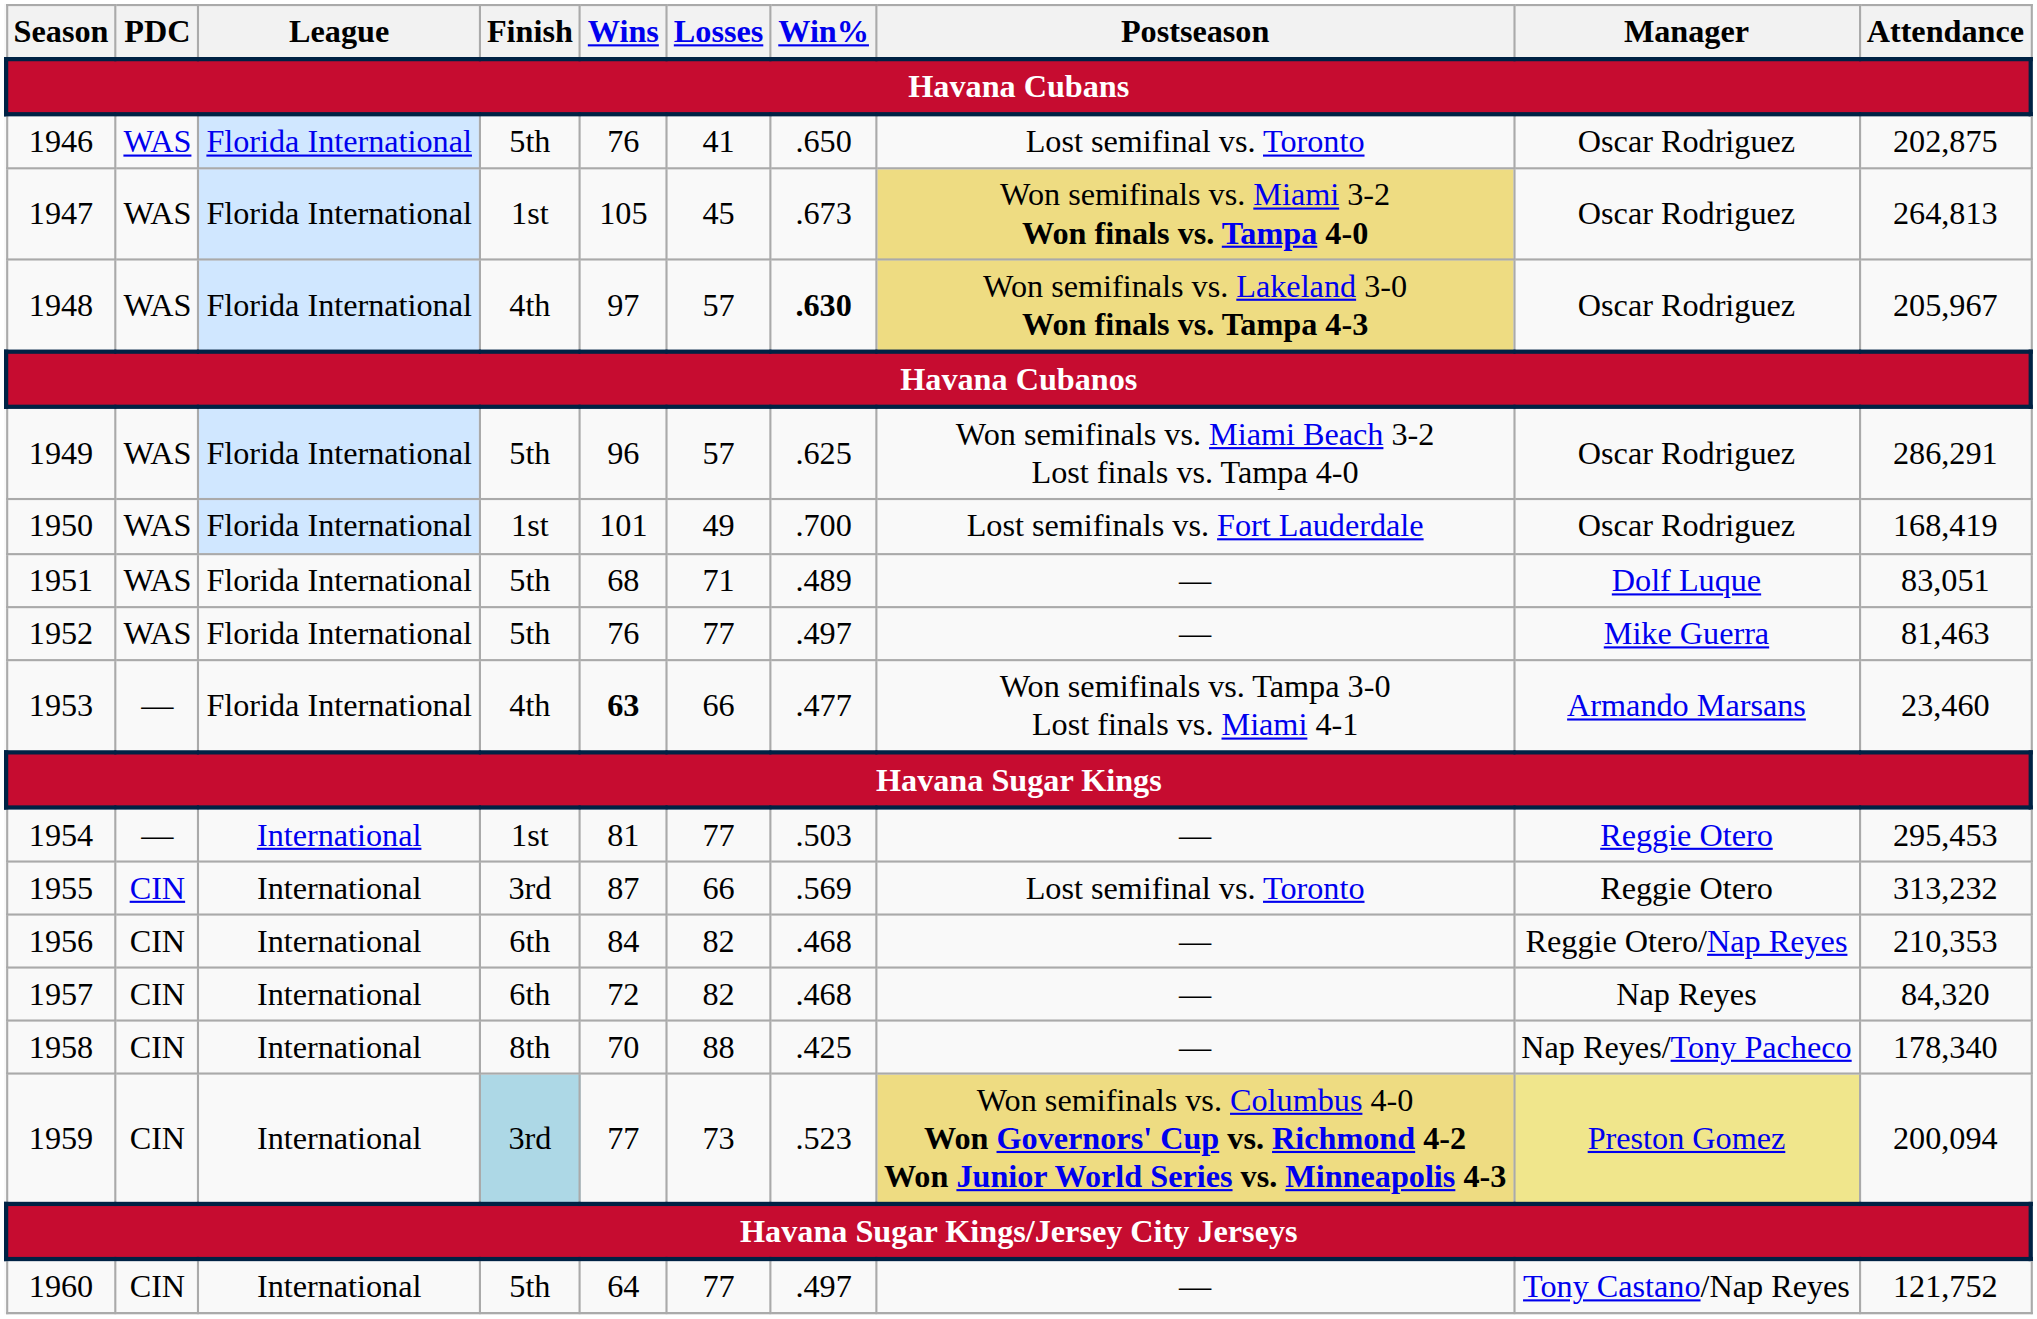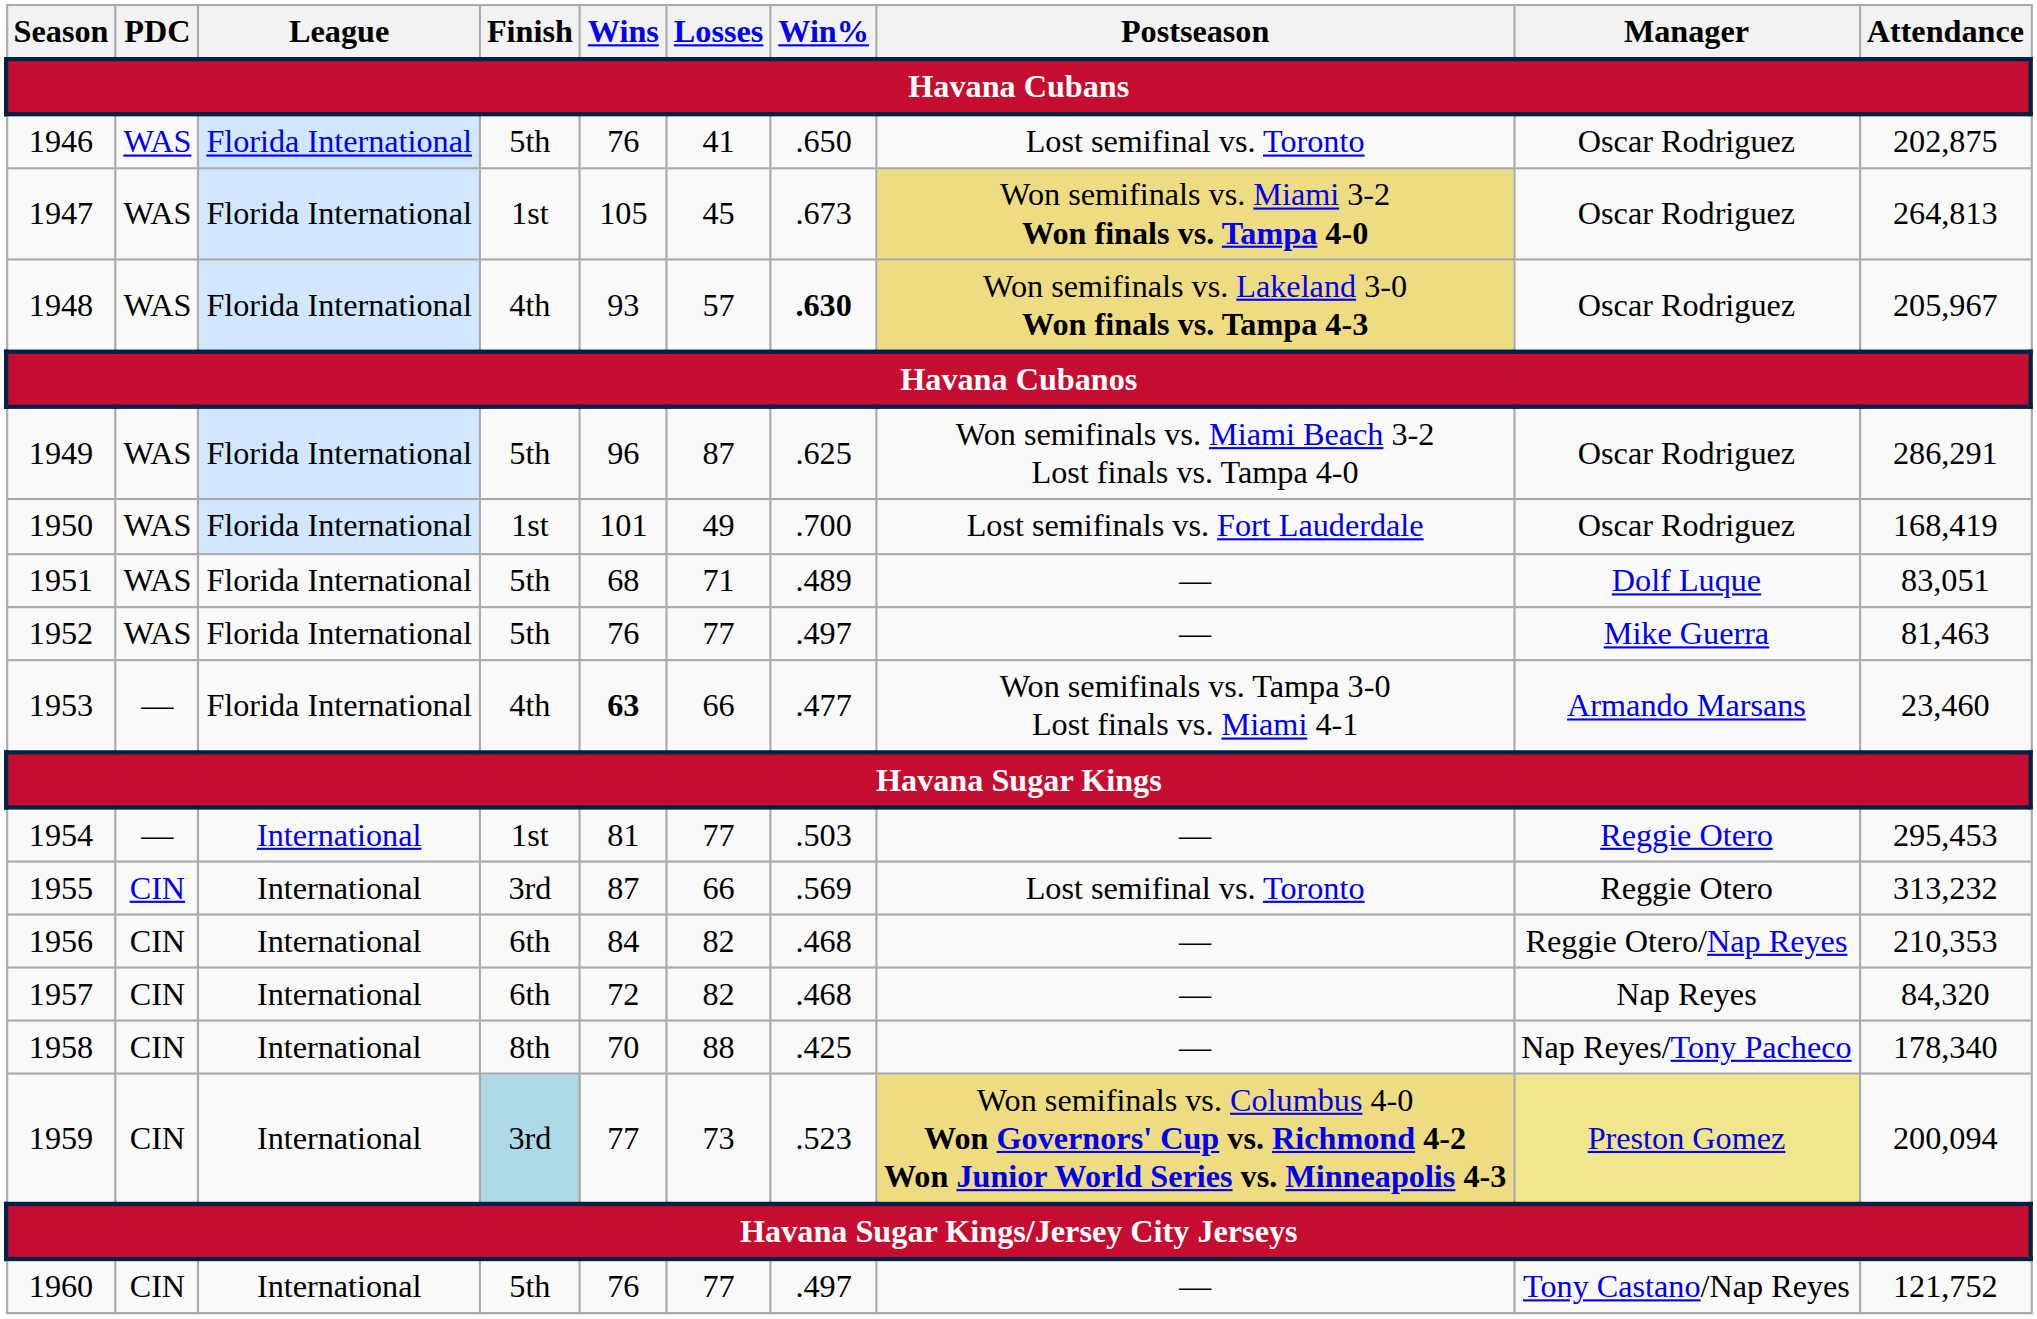 <table class="wikitable" style="text-align:center; font-size:95%">
 <tr>
 <th scope="col">Season</th>
 <th scope="col">PDC</th>
 <th scope="col">League</th>
 <th scope="col">Finish</th>
 <th scope="col"><a href='#'>Wins</a></th>
 <th scope="col"><a href='#'>Losses</a></th>
 <th scope="col"><a href='#'>Win%</a></th>
 <th scope="col">Postseason</th>
 <th scope="col">Manager</th>
 <th scope="col">Attendance</th>
 </tr>
 <tr>
 <td align="center" colspan="11" style="background: #C60C30; color: white; border:2px solid #002244"><strong>Havana Cubans</strong></td>
 </tr>
 <tr>
 <td>1946</td>
 <td><a href='#'>WAS</a></td>
 <td bgcolor="#D0E7FF"><a href='#'>Florida International</a></td>
 <td>5th</td>
 <td>76</td>
 <td>41</td>
 <td>.650</td>
 <td>Lost semifinal vs. <a href='#'>Toronto</a></td>
 <td>Oscar Rodriguez</td>
 <td>202,875</td>
 </tr>
 <tr>
 <td>1947</td>
 <td>WAS</td>
 <td bgcolor="#D0E7FF">Florida International</td>
 <td>1st</td>
 <td>105</td>
 <td>45</td>
 <td>.673</td>
 <td bgcolor="#EEDC82">Won semifinals vs. <a href='#'>Miami</a> 3-2<br><strong>Won finals vs. <a href='#'>Tampa</a> 4-0</strong></td>
 <td>Oscar Rodriguez</td>
 <td>264,813</td>
 </tr>
 <tr>
 <td>1948</td>
 <td>WAS</td>
 <td bgcolor="#D0E7FF">Florida International</td>
 <td>4th</td>
-<td>97</td>
+<td>93</td>
 <td>57</td>
 <td><strong>.630</strong></td>
 <td bgcolor="#EEDC82">Won semifinals vs. <a href='#'>Lakeland</a> 3-0<br><strong>Won finals vs. Tampa 4-3</strong></td>
 <td>Oscar Rodriguez</td>
 <td>205,967</td>
 </tr>
 <tr>
 <td align="center" colspan="11" style="background: #C60C30; color: white; border:2px solid #002244"><strong>Havana Cubanos</strong></td>
 </tr>
 <tr>
 <td>1949</td>
 <td>WAS</td>
 <td bgcolor="#D0E7FF">Florida International</td>
 <td>5th</td>
 <td>96</td>
-<td>57</td>
+<td>87</td>
 <td>.625</td>
 <td>Won semifinals vs. <a href='#'>Miami Beach</a> 3-2<br>Lost finals vs. Tampa 4-0</td>
 <td>Oscar Rodriguez</td>
 <td>286,291</td>
 </tr>
 <tr>
 <td>1950</td>
 <td>WAS</td>
 <td bgcolor="#D0E7FF">Florida International</td>
 <td>1st</td>
 <td>101</td>
 <td>49</td>
 <td>.700</td>
 <td>Lost semifinals vs. <a href='#'>Fort Lauderdale</a></td>
 <td>Oscar Rodriguez</td>
 <td>168,419</td>
 </tr>
 <tr>
 <td>1951</td>
 <td>WAS</td>
 <td>Florida International</td>
 <td>5th</td>
 <td>68</td>
 <td>71</td>
 <td>.489</td>
 <td>—</td>
 <td><a href='#'>Dolf Luque</a></td>
 <td>83,051</td>
 </tr>
 <tr>
 <td>1952</td>
 <td>WAS</td>
 <td>Florida International</td>
 <td>5th</td>
 <td>76</td>
 <td>77</td>
 <td>.497</td>
 <td>—</td>
 <td><a href='#'>Mike Guerra</a></td>
 <td>81,463</td>
 </tr>
 <tr>
 <td>1953</td>
 <td>—</td>
 <td>Florida International</td>
 <td>4th</td>
 <td><strong>63</strong></td>
 <td>66</td>
 <td>.477</td>
 <td>Won semifinals vs. Tampa 3-0<br>Lost finals vs. <a href='#'>Miami</a> 4-1</td>
 <td><a href='#'>Armando Marsans</a></td>
 <td>23,460</td>
 </tr>
 <tr>
 <td align="center" colspan="11" style="background: #C60C30; color: white; border:2px solid #002244"><strong>Havana Sugar Kings</strong></td>
 </tr>
 <tr>
 <td>1954</td>
 <td>—</td>
 <td><a href='#'>International</a></td>
 <td>1st</td>
 <td>81</td>
 <td>77</td>
 <td>.503</td>
 <td>—</td>
 <td><a href='#'>Reggie Otero</a></td>
 <td>295,453</td>
 </tr>
 <tr>
 <td>1955</td>
 <td><a href='#'>CIN</a></td>
 <td>International</td>
 <td>3rd</td>
 <td>87</td>
 <td>66</td>
 <td>.569</td>
 <td>Lost semifinal vs. <a href='#'>Toronto</a></td>
 <td>Reggie Otero</td>
 <td>313,232</td>
 </tr>
 <tr>
 <td>1956</td>
 <td>CIN</td>
 <td>International</td>
 <td>6th</td>
 <td>84</td>
 <td>82</td>
 <td>.468</td>
 <td>—</td>
 <td>Reggie Otero/<a href='#'>Nap Reyes</a></td>
 <td>210,353</td>
 </tr>
 <tr>
 <td>1957</td>
 <td>CIN</td>
 <td>International</td>
 <td>6th</td>
 <td>72</td>
 <td>82</td>
 <td>.468</td>
 <td>—</td>
 <td>Nap Reyes</td>
 <td>84,320</td>
 </tr>
 <tr>
 <td>1958</td>
 <td>CIN</td>
 <td>International</td>
 <td>8th</td>
 <td>70</td>
 <td>88</td>
 <td>.425</td>
 <td>—</td>
 <td>Nap Reyes/<a href='#'>Tony Pacheco</a></td>
 <td>178,340</td>
 </tr>
 <tr>
 <td>1959</td>
 <td>CIN</td>
 <td>International</td>
 <td style="background: lightblue;">3rd</td>
 <td>77</td>
 <td>73</td>
 <td>.523</td>
 <td bgcolor="#EEDC82">Won semifinals vs. <a href='#'>Columbus</a> 4-0<br><strong>Won <a href='#'>Governors' Cup</a> vs. <a href='#'>Richmond</a> 4-2</strong><br><strong>Won <a href='#'>Junior World Series</a> vs. <a href='#'>Minneapolis</a> 4-3</strong></td>
 <td style="background: khaki;"><a href='#'>Preston Gomez</a></td>
 <td>200,094</td>
 </tr>
 <tr>
 <td align="center" colspan="11" style="background: #C60C30; color: white; border:2px solid #002244"><strong>Havana Sugar Kings/Jersey City Jerseys</strong></td>
 </tr>
 <tr>
 <td>1960</td>
 <td>CIN</td>
 <td>International</td>
 <td>5th</td>
-<td>64</td>
+<td>76</td>
 <td>77</td>
 <td>.497</td>
 <td>—</td>
 <td><a href='#'>Tony Castano</a>/Nap Reyes</td>
 <td>121,752</td>
 </tr>
 <tr>
 </tr>
 </table>
